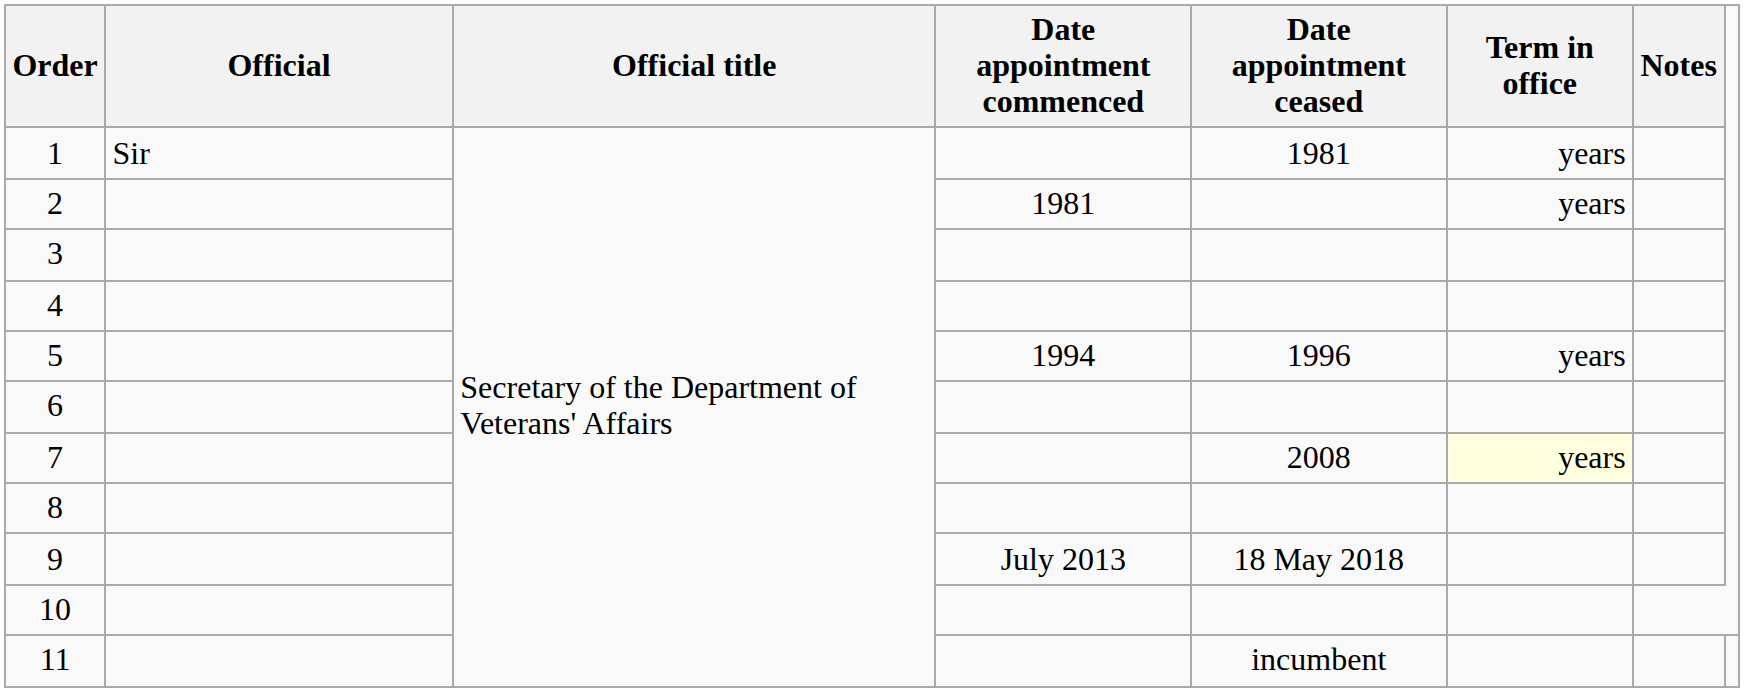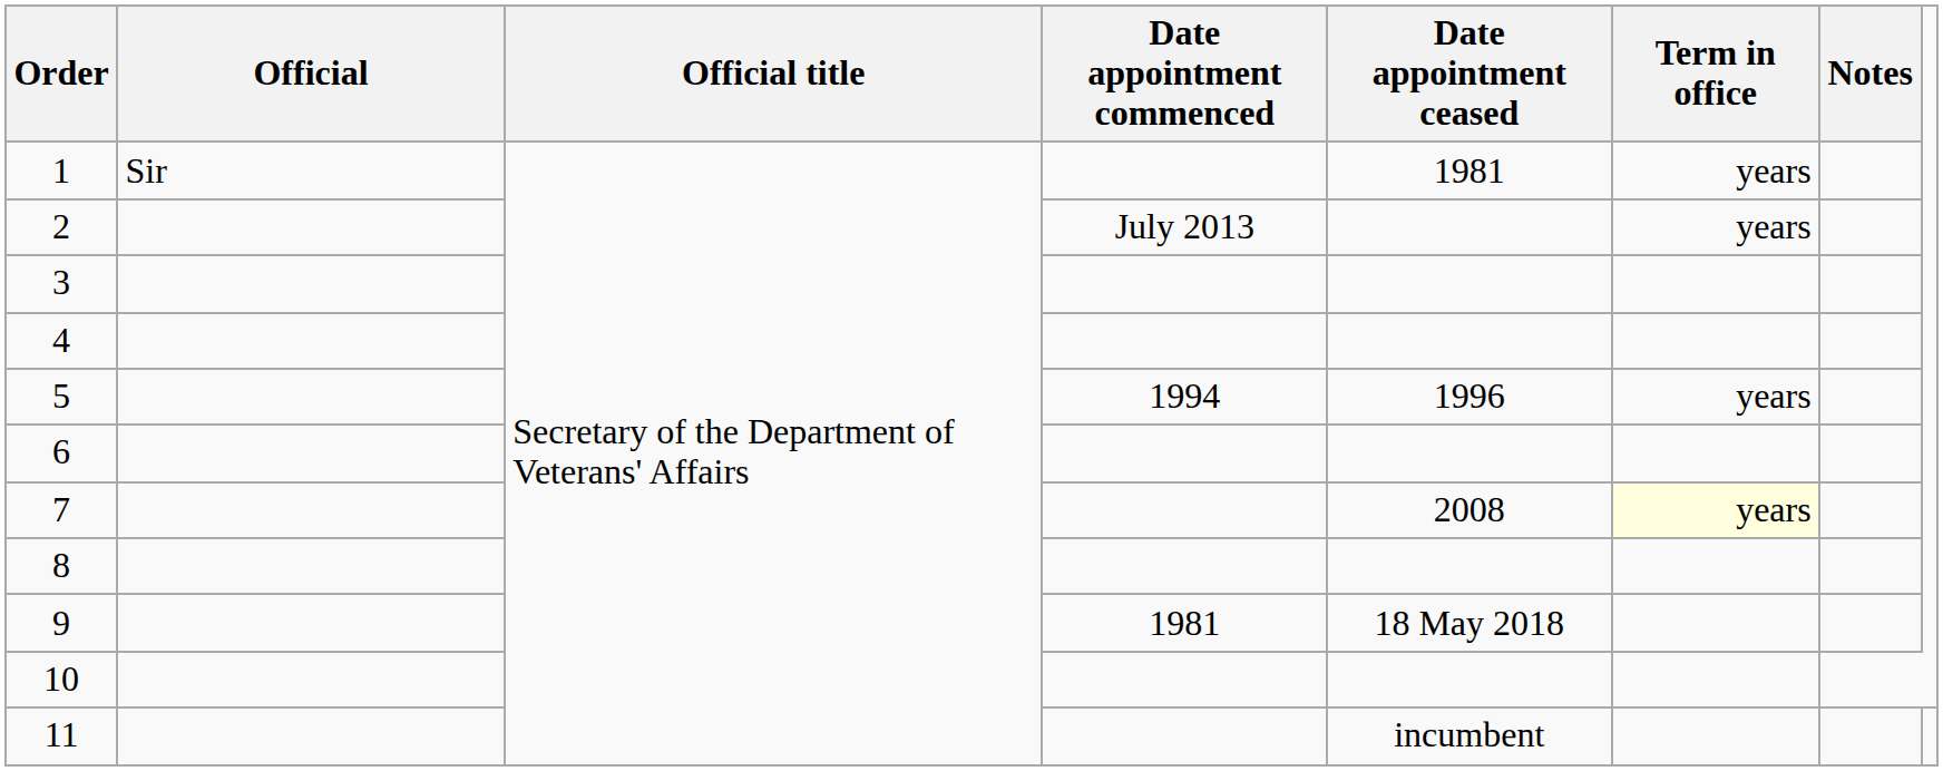 <table class="wikitable sortable">
 <tr>
 <th width=30>Order</th>
 <th width=200>Official</th>
 <th width=280>Official title</th>
 <th width=130>Date appointment<br>commenced</th>
 <th width=130>Date appointment<br>ceased</th>
 <th width=100>Term in office</th>
 <th>Notes</th>
 </tr>
 <tr>
 <td align=center>1</td>
 <td>Sir </td>
 <td rowspan="11">Secretary of the Department of Veterans' Affairs</td>
 <td align=center></td>
 <td align=center>1981</td>
 <td align=right> years</td>
 <td></td>
 </tr>
 <tr>
 <td align=center>2</td>
 <td></td>
-<td align=center>1981</td>
+<td align=center>July 2013</td>
 <td align=center></td>
 <td align=right> years</td>
 <td></td>
 </tr>
 <tr>
 <td align=center>3</td>
 <td></td>
 <td align=center></td>
 <td align=center></td>
 <td align=right></td>
 <td></td>
 </tr>
 <tr>
 <td align=center>4</td>
 <td></td>
 <td align=center></td>
 <td align=center></td>
 <td align=right></td>
 <td></td>
 </tr>
 <tr>
 <td align=center>5</td>
 <td></td>
 <td align=center>1994</td>
 <td align=center>1996</td>
 <td align=right> years</td>
 <td></td>
 </tr>
 <tr>
 <td align=center>6</td>
 <td></td>
 <td align=center></td>
 <td align=center></td>
 <td align=right></td>
 <td></td>
 </tr>
 <tr>
 <td align=center>7</td>
 <td></td>
 <td align=center></td>
 <td align=center>2008</td>
 <td align=right style="background: lightyellow;"> years</td>
 <td></td>
 </tr>
 <tr>
 <td align=center>8</td>
 <td></td>
 <td align=center></td>
 <td align=center></td>
 <td align=right></td>
 <td></td>
 </tr>
 <tr>
 <td align=center>9</td>
 <td></td>
-<td align=center>July 2013</td>
+<td align=center>1981</td>
 <td align=center>18 May 2018</td>
 <td align="right"></td>
 <td></td>
 </tr>
 <tr>
 <td align=center>10</td>
 <td></td>
 <td align=center></td>
 <td align=center></td>
 <td align=right></td>
 </tr>
 <tr>
 <td align=center>11</td>
 <td></td>
 <td align=center></td>
 <td align=center>incumbent</td>
 <td align=right></td>
 <td></td>
 <td></td>
 </tr>
 </table>
